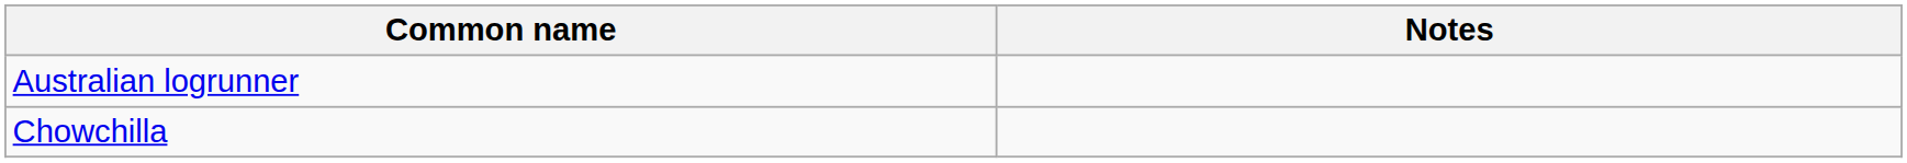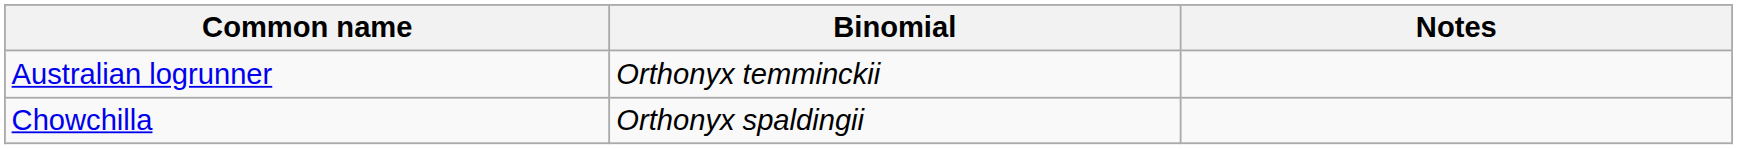 <table style="width:60%;" class="wikitable">
 <tr>
 <th width=35%>Common name</th>
+<th width=33%>Binomial</th>
 <th width=32%>Notes</th>
 </tr>
 <tr>
 <td><a href='#'>Australian logrunner</a></td>
+<td><em>Orthonyx temminckii</em></td>
 <td></td>
 </tr>
 <tr>
 <td><a href='#'>Chowchilla</a></td>
+<td><em>Orthonyx spaldingii</em></td>
 <td></td>
 </tr>
 </table>
